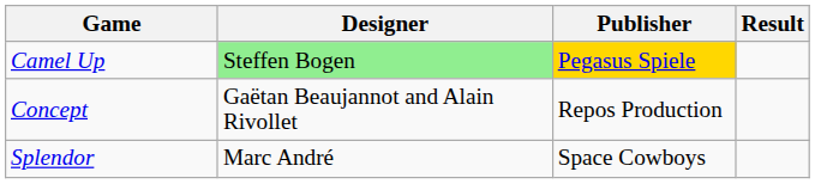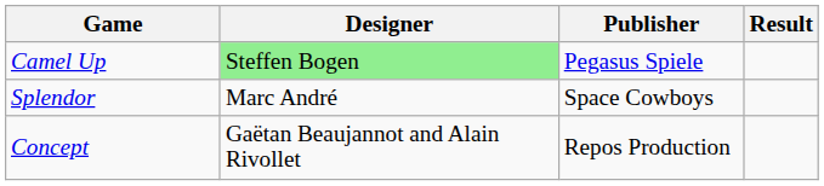 <table class="wikitable">
 <tr>
 <th style="width:140px;">Game</th>
 <th style="width:225px;">Designer</th>
 <th style="width:120px;">Publisher</th>
 <th>Result</th>
 </tr>
 <tr>
 <td><em><a href='#'>Camel Up</a></em></td>
 <td style="background: lightgreen;">Steffen Bogen</td>
-<td style="background: gold;"><a href='#'>Pegasus Spiele</a></td>
+<td><a href='#'>Pegasus Spiele</a></td>
+<td></td>
+</tr>
+<tr>
+<td><a href='#'><em>Splendor</em></a></td>
+<td>Marc André</td>
+<td>Space Cowboys</td>
 <td></td>
 </tr>
 <tr>
 <td><a href='#'><em>Concept</em></a></td>
 <td>Gaëtan Beaujannot and Alain Rivollet</td>
 <td>Repos Production</td>
 <td></td>
 </tr>
-<tr>
-<td><a href='#'><em>Splendor</em></a></td>
-<td>Marc André</td>
-<td>Space Cowboys</td>
-<td></td>
-</tr>
 </table>
